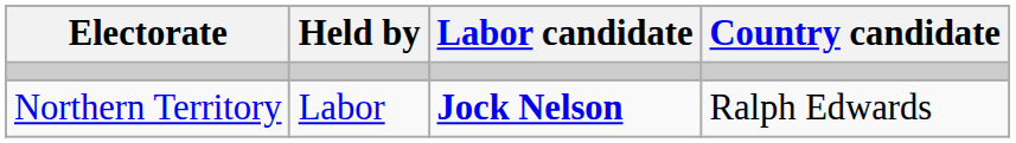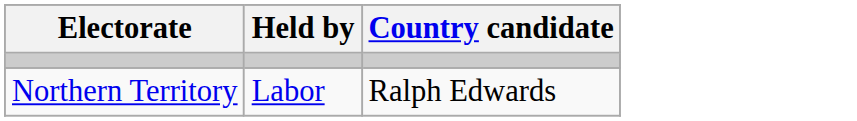 <table class="wikitable">
 <tr>
 <th>Electorate</th>
 <th>Held by</th>
-<th><a href='#'>Labor</a> candidate</th>
 <th><a href='#'>Country</a> candidate</th>
 </tr>
 <tr bgcolor="#cccccc">
-<td></td>
 <td></td>
 <td></td>
 <td></td>
 </tr>
 <tr>
 <td><a href='#'>Northern Territory</a></td>
 <td><a href='#'>Labor</a></td>
-<td><strong><a href='#'>Jock Nelson</a></strong></td>
 <td>Ralph Edwards</td>
 </tr>
 </table>
